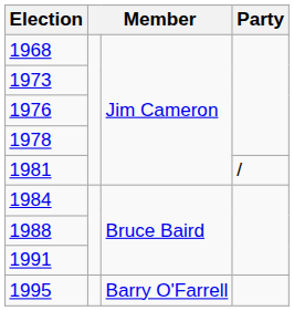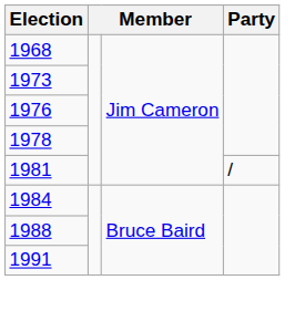 <table class="wikitable">
 <tr>
 <th>Election</th>
 <th colspan="2">Member</th>
 <th>Party</th>
 </tr>
 <tr>
 <td><a href='#'>1968</a></td>
 <td rowspan="5" > </td>
 <td rowspan="5"><a href='#'>Jim Cameron</a></td>
 <td rowspan="4"></td>
 </tr>
 <tr>
 <td><a href='#'>1973</a></td>
 </tr>
 <tr>
 <td><a href='#'>1976</a></td>
 </tr>
 <tr>
 <td><a href='#'>1978</a></td>
 </tr>
 <tr>
 <td><a href='#'>1981</a></td>
 <td> / </td>
 </tr>
 <tr>
 <td><a href='#'>1984</a></td>
 <td rowspan="3" > </td>
 <td rowspan="3"><a href='#'>Bruce Baird</a></td>
 <td rowspan="3"></td>
 </tr>
 <tr>
 <td><a href='#'>1988</a></td>
 </tr>
 <tr>
 <td><a href='#'>1991</a></td>
 </tr>
-<tr>
-<td><a href='#'>1995</a></td>
-<td> </td>
-<td><a href='#'>Barry O'Farrell</a></td>
-<td></td>
-</tr>
 </table>
